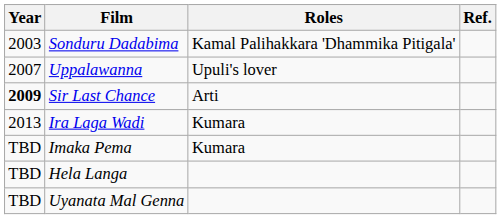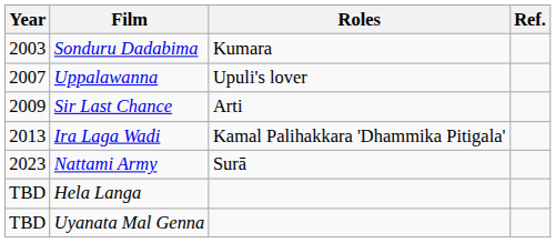 <table class="wikitable">
 <tr>
 <th>Year</th>
 <th>Film</th>
 <th>Roles</th>
 <th>Ref.</th>
 </tr>
 <tr>
 <td>2003</td>
 <td><em><a href='#'>Sonduru Dadabima</a></em></td>
-<td>Kamal Palihakkara 'Dhammika Pitigala'</td>
+<td>Kumara</td>
 <td></td>
 </tr>
 <tr>
 <td>2007</td>
 <td><em><a href='#'>Uppalawanna</a></em></td>
 <td>Upuli's lover</td>
 <td></td>
 </tr>
 <tr>
-<td><strong>2009</strong></td>
+<td>2009</td>
 <td><em><a href='#'>Sir Last Chance</a></em></td>
 <td>Arti</td>
 <td></td>
 </tr>
 <tr>
 <td>2013</td>
 <td><em><a href='#'>Ira Laga Wadi</a></em></td>
-<td>Kumara</td>
+<td>Kamal Palihakkara 'Dhammika Pitigala'</td>
 <td></td>
 </tr>
 <tr>
-<td>TBD</td>
-<td><em>Imaka Pema</em></td>
-<td>Kumara</td>
+<td>2023</td>
+<td><em><a href='#'>Nattami Army</a></em></td>
+<td>Surā</td>
 <td></td>
 </tr>
 <tr>
 <td>TBD</td>
 <td><em>Hela Langa</em></td>
 <td></td>
 <td></td>
 </tr>
 <tr>
 <td>TBD</td>
 <td><em>Uyanata Mal Genna</em></td>
 <td></td>
 <td></td>
 </tr>
 </table>
